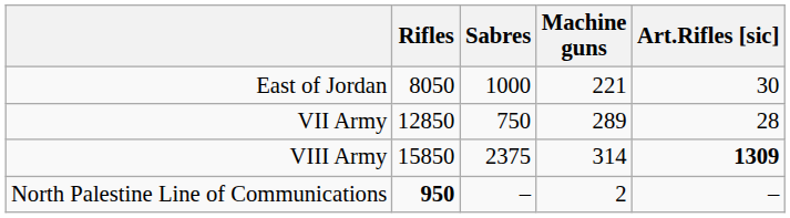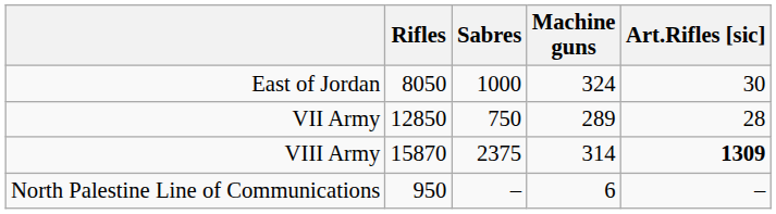 <table class="wikitable" style="margin:1em auto; text-align:right;">
 <tr>
 <th></th>
 <th>Rifles</th>
 <th>Sabres</th>
 <th>Machine<br>guns</th>
 <th>Art.Rifles [sic]</th>
 </tr>
 <tr>
 <td>East of Jordan</td>
 <td>8050</td>
 <td>1000</td>
-<td>221</td>
+<td>324</td>
 <td>30</td>
 </tr>
 <tr>
 <td>VII Army</td>
 <td>12850</td>
 <td>750</td>
 <td>289</td>
 <td>28</td>
 </tr>
 <tr>
 <td>VIII Army</td>
-<td>15850</td>
+<td>15870</td>
 <td>2375</td>
 <td>314</td>
 <td><strong>1309</strong></td>
 </tr>
 <tr>
 <td>North Palestine Line of Communications</td>
-<td><strong>950</strong></td>
+<td>950</td>
 <td> –</td>
-<td>2</td>
+<td>6</td>
 <td> –</td>
 </tr>
 </table>
